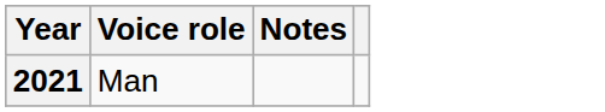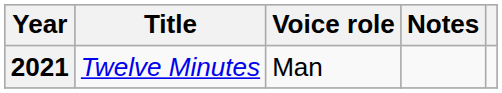 <table class="wikitable plainrowheaders" style="margin-right: 0;">
 <tr>
 <th scope="col">Year</th>
+<th scope="col">Title</th>
 <th scope="col">Voice role</th>
 <th scope="col">Notes</th>
 <th scope="col"></th>
 </tr>
 <tr>
 <th scope="row">2021</th>
+<td><em><a href='#'>Twelve Minutes</a></em></td>
 <td>Man</td>
 <td></td>
 <td style="text-align: center;"></td>
 </tr>
 </table>
